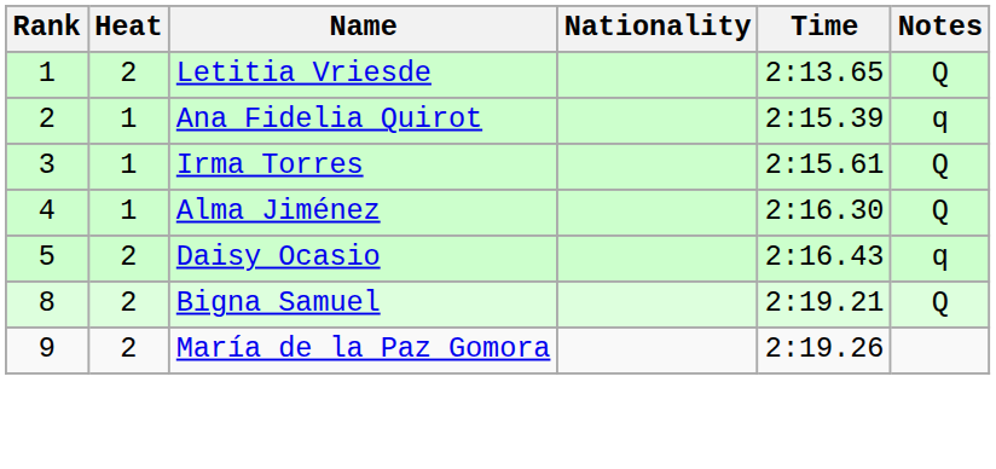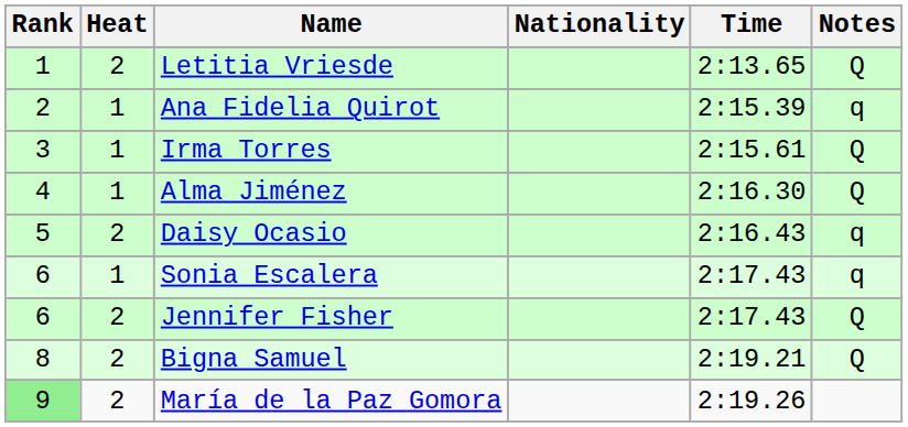 <table class="wikitable sortable" style="text-align:center; font-size:95%">
 <tr>
 <th>Rank</th>
 <th>Heat</th>
 <th>Name</th>
 <th>Nationality</th>
 <th>Time</th>
 <th>Notes</th>
 </tr>
 <tr bgcolor=ccffcc>
 <td>1</td>
 <td>2</td>
 <td align=left><a href='#'>Letitia Vriesde</a></td>
 <td align=left></td>
 <td>2:13.65</td>
 <td>Q</td>
 </tr>
 <tr bgcolor=ccffcc>
 <td>2</td>
 <td>1</td>
 <td align=left><a href='#'>Ana Fidelia Quirot</a></td>
 <td align=left></td>
 <td>2:15.39</td>
 <td>q</td>
 </tr>
 <tr bgcolor=ccffcc>
 <td>3</td>
 <td>1</td>
 <td align=left><a href='#'>Irma Torres</a></td>
 <td align=left></td>
 <td>2:15.61</td>
 <td>Q</td>
 </tr>
 <tr bgcolor=ccffcc>
 <td>4</td>
 <td>1</td>
 <td align=left><a href='#'>Alma Jiménez</a></td>
 <td align=left></td>
 <td>2:16.30</td>
 <td>Q</td>
 </tr>
 <tr bgcolor=ccffcc>
 <td>5</td>
 <td>2</td>
 <td align=left><a href='#'>Daisy Ocasio</a></td>
 <td align=left></td>
 <td>2:16.43</td>
 <td>q</td>
 </tr>
 <tr bgcolor=ddffdd>
+<td>6</td>
+<td>1</td>
+<td align=left><a href='#'>Sonia Escalera</a></td>
+<td align=left></td>
+<td>2:17.43</td>
+<td>q</td>
+</tr>
+<tr bgcolor=ccffcc>
+<td>6</td>
+<td>2</td>
+<td align=left><a href='#'>Jennifer Fisher</a></td>
+<td align=left></td>
+<td>2:17.43</td>
+<td>Q</td>
+</tr>
+<tr bgcolor=ddffdd>
 <td>8</td>
 <td>2</td>
 <td align=left><a href='#'>Bigna Samuel</a></td>
 <td align=left></td>
 <td>2:19.21</td>
 <td>Q</td>
 </tr>
 <tr>
-<td>9</td>
+<td style="background: lightgreen;">9</td>
 <td>2</td>
 <td align=left><a href='#'>María de la Paz Gomora</a></td>
 <td align=left></td>
 <td>2:19.26</td>
 <td></td>
 </tr>
 </table>
